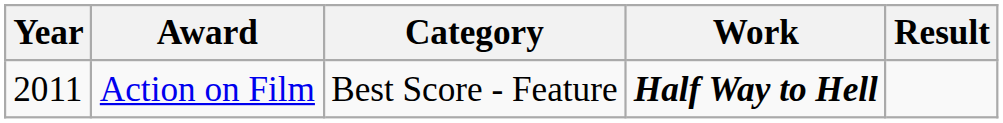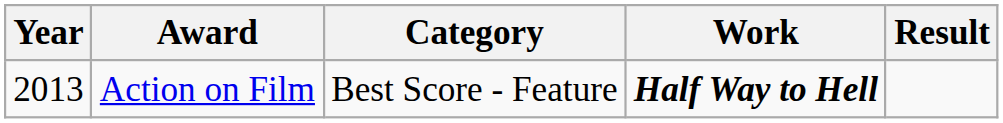 <table class="wikitable">
 <tr>
 <th>Year</th>
 <th>Award</th>
 <th>Category</th>
 <th>Work</th>
 <th>Result</th>
 </tr>
 <tr>
-<td>2011</td>
+<td>2013</td>
 <td><a href='#'>Action on Film</a></td>
 <td>Best Score - Feature</td>
 <td align="center"><strong><em>Half Way to Hell</em></strong></td>
 <td></td>
 </tr>
 </table>
